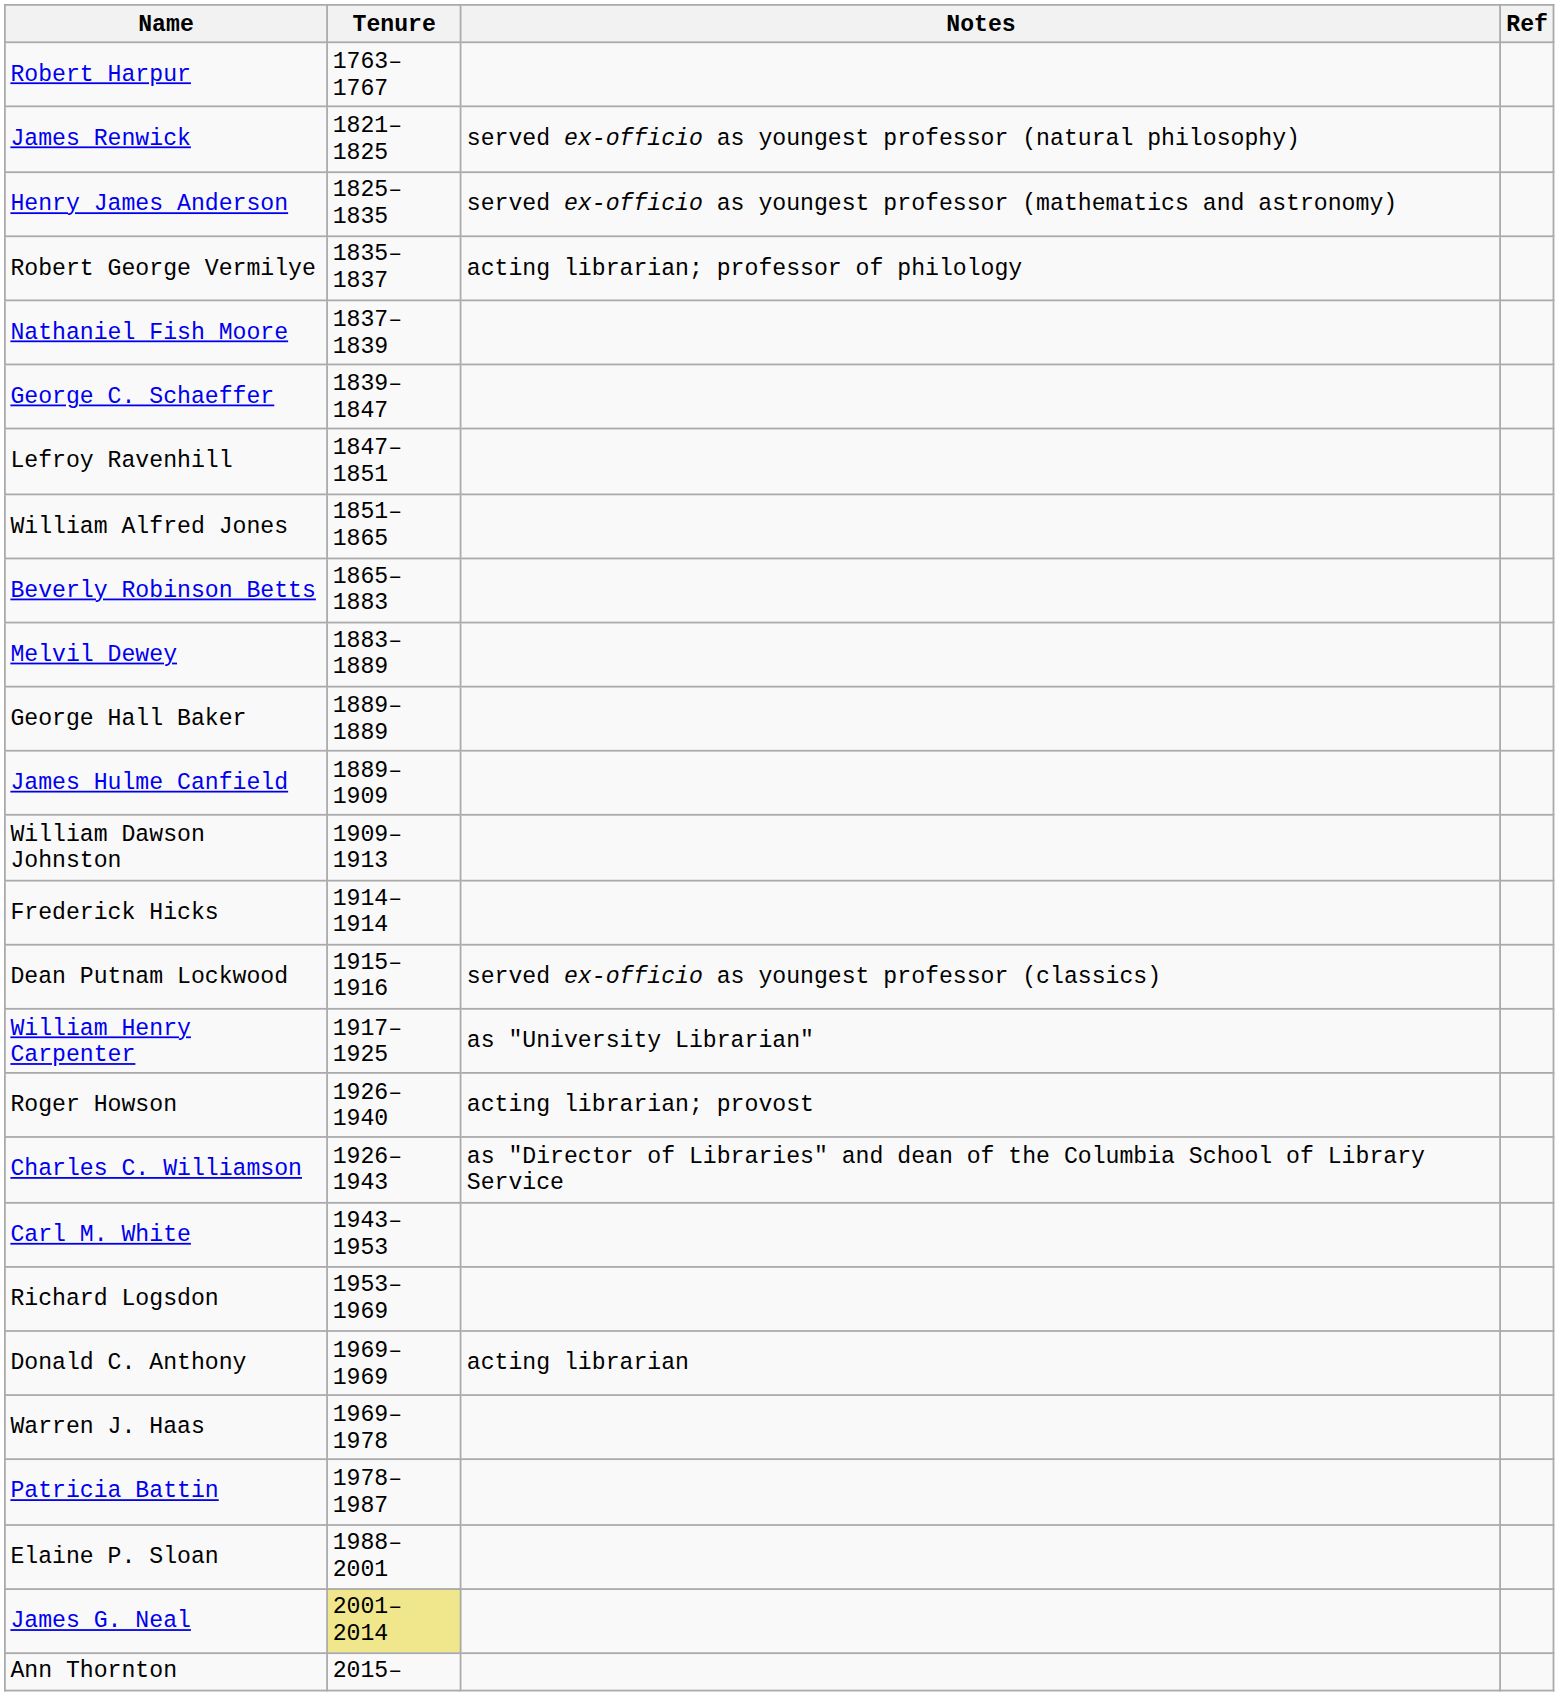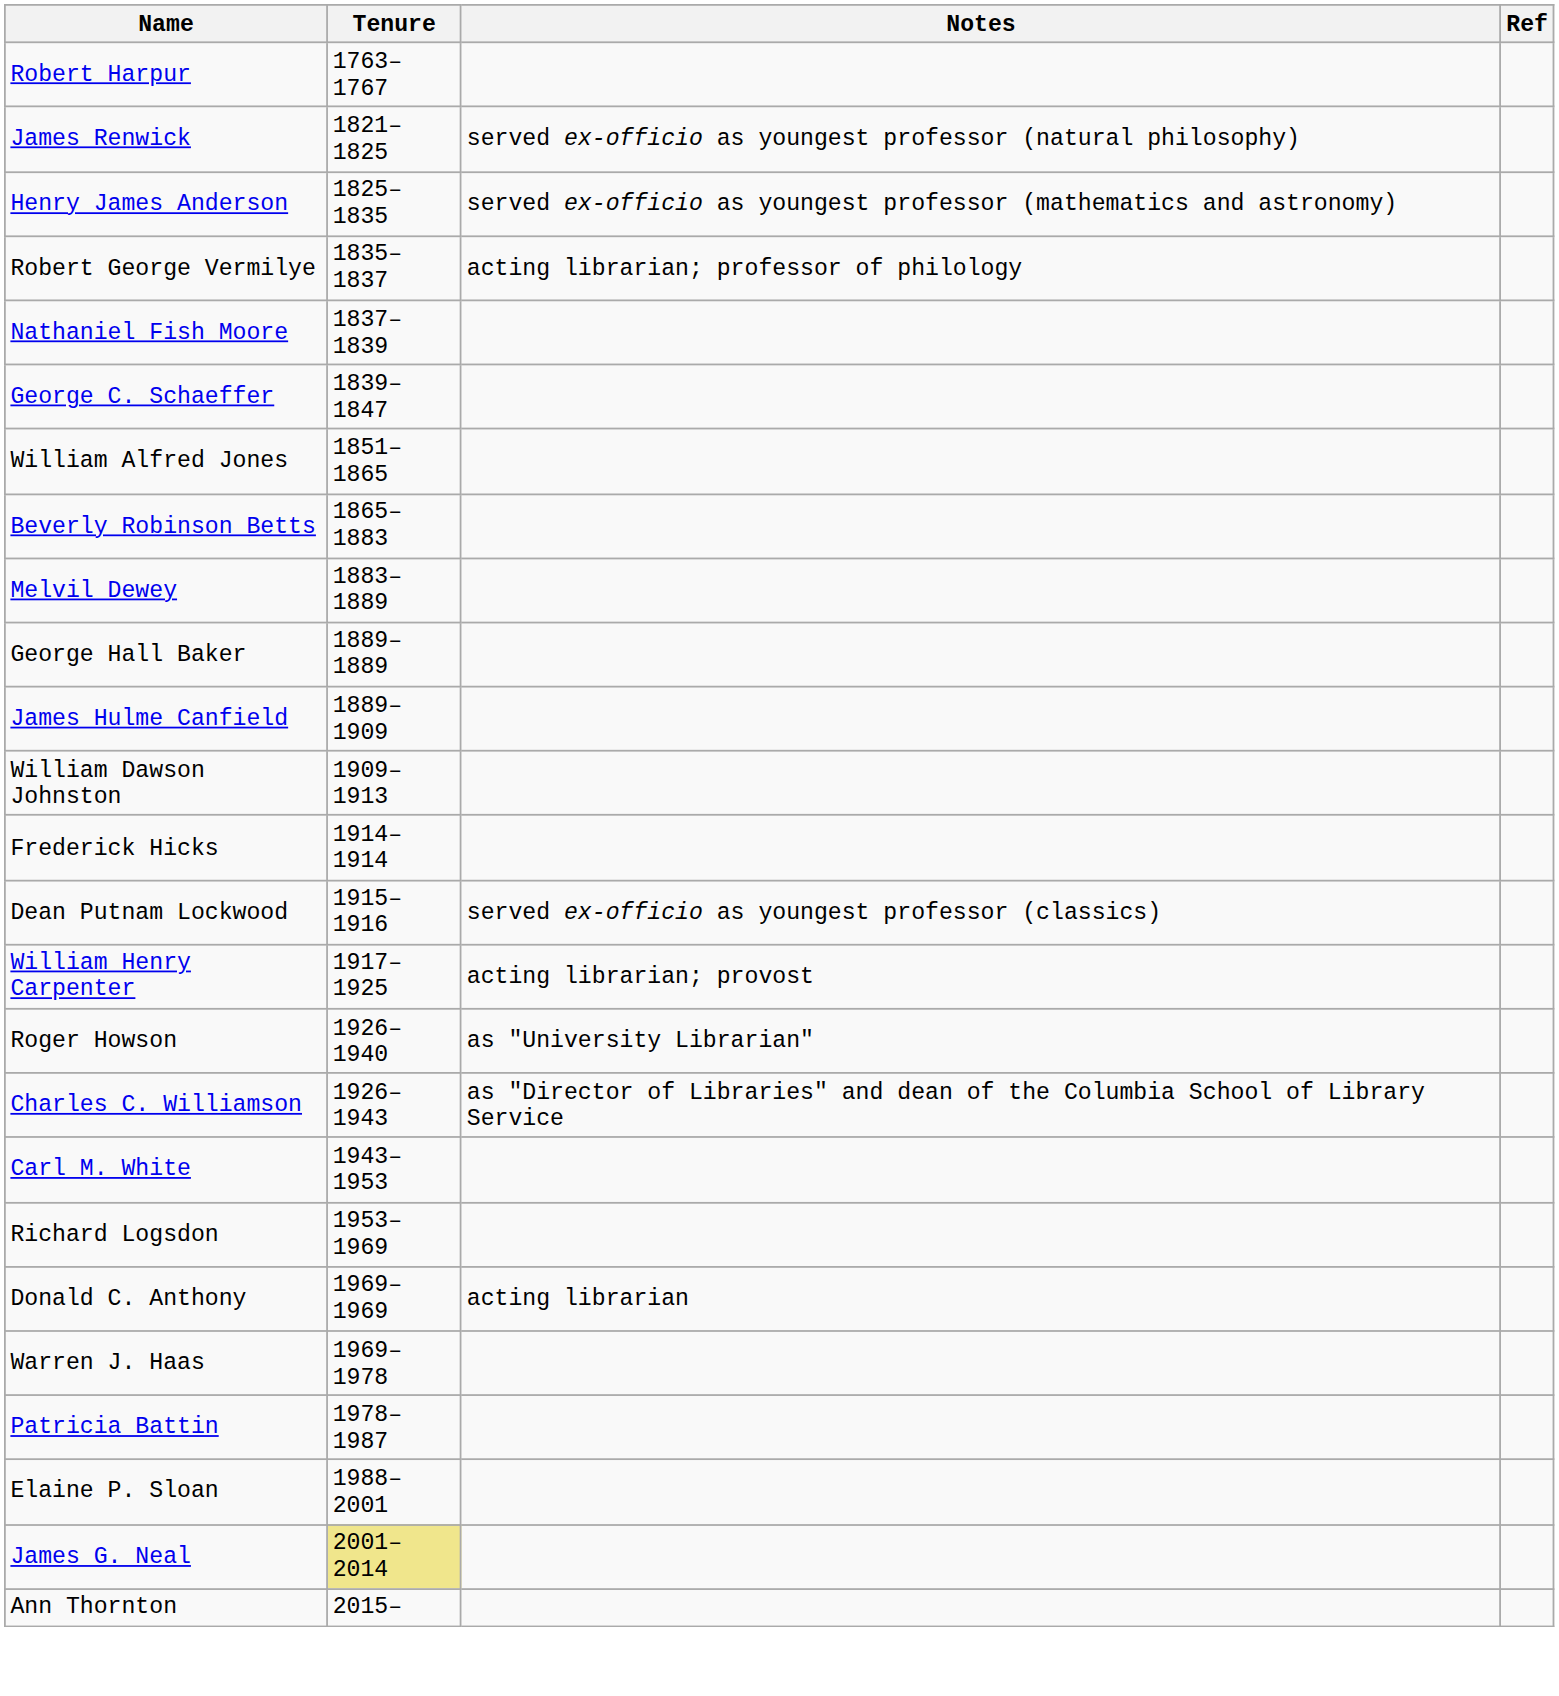 <table class="wikitable">
 <tr>
 <th>Name</th>
 <th>Tenure</th>
 <th>Notes</th>
 <th>Ref</th>
 </tr>
 <tr>
 <td><a href='#'>Robert Harpur</a></td>
 <td>1763–1767</td>
 <td></td>
 <td></td>
 </tr>
 <tr>
 <td><a href='#'>James Renwick</a></td>
 <td>1821–1825</td>
 <td>served <em>ex-officio</em> as youngest professor (natural philosophy)</td>
 <td></td>
 </tr>
 <tr>
 <td><a href='#'>Henry James Anderson</a></td>
 <td>1825–1835</td>
 <td>served <em>ex-officio</em> as youngest professor (mathematics and astronomy)</td>
 <td></td>
 </tr>
 <tr>
 <td>Robert George Vermilye</td>
 <td>1835–1837</td>
 <td>acting librarian; professor of philology</td>
 <td></td>
 </tr>
 <tr>
 <td><a href='#'>Nathaniel Fish Moore</a></td>
 <td>1837–1839</td>
 <td></td>
 <td></td>
 </tr>
 <tr>
 <td><a href='#'>George C. Schaeffer</a></td>
 <td>1839–1847</td>
-<td></td>
-<td></td>
-</tr>
-<tr>
-<td>Lefroy Ravenhill</td>
-<td>1847–1851</td>
 <td></td>
 <td></td>
 </tr>
 <tr>
 <td>William Alfred Jones</td>
 <td>1851–1865</td>
 <td></td>
 <td></td>
 </tr>
 <tr>
 <td><a href='#'>Beverly Robinson Betts</a></td>
 <td>1865–1883</td>
 <td></td>
 <td></td>
 </tr>
 <tr>
 <td><a href='#'>Melvil Dewey</a></td>
 <td>1883–1889</td>
 <td></td>
 <td></td>
 </tr>
 <tr>
 <td>George Hall Baker</td>
 <td>1889–1889</td>
 <td></td>
 <td></td>
 </tr>
 <tr>
 <td><a href='#'>James Hulme Canfield</a></td>
 <td>1889–1909</td>
 <td></td>
 <td></td>
 </tr>
 <tr>
 <td>William Dawson Johnston</td>
 <td>1909–1913</td>
 <td></td>
 <td></td>
 </tr>
 <tr>
 <td>Frederick Hicks</td>
 <td>1914–1914</td>
 <td></td>
 <td></td>
 </tr>
 <tr>
 <td>Dean Putnam Lockwood</td>
 <td>1915–1916</td>
 <td>served <em>ex-officio</em> as youngest professor (classics)</td>
 <td></td>
 </tr>
 <tr>
 <td><a href='#'>William Henry Carpenter</a></td>
 <td>1917–1925</td>
-<td>as "University Librarian"</td>
+<td>acting librarian; provost</td>
 <td></td>
 </tr>
 <tr>
 <td>Roger Howson</td>
 <td>1926–1940</td>
-<td>acting librarian; provost</td>
+<td>as "University Librarian"</td>
 <td></td>
 </tr>
 <tr>
 <td><a href='#'>Charles C. Williamson</a></td>
 <td>1926–1943</td>
 <td>as "Director of Libraries" and dean of the Columbia School of Library Service</td>
 <td></td>
 </tr>
 <tr>
 <td><a href='#'>Carl M. White</a></td>
 <td>1943–1953</td>
 <td></td>
 <td></td>
 </tr>
 <tr>
 <td>Richard Logsdon</td>
 <td>1953–1969</td>
 <td></td>
 <td></td>
 </tr>
 <tr>
 <td>Donald C. Anthony</td>
 <td>1969–1969</td>
 <td>acting librarian</td>
 <td></td>
 </tr>
 <tr>
 <td>Warren J. Haas</td>
 <td>1969–1978</td>
 <td></td>
 <td></td>
 </tr>
 <tr>
 <td><a href='#'>Patricia Battin</a></td>
 <td>1978–1987</td>
 <td></td>
 <td></td>
 </tr>
 <tr>
 <td>Elaine P. Sloan</td>
 <td>1988–2001</td>
 <td></td>
 <td></td>
 </tr>
 <tr>
 <td><a href='#'>James G. Neal</a></td>
 <td style="background: khaki;">2001–2014</td>
 <td></td>
 <td></td>
 </tr>
 <tr>
 <td>Ann Thornton</td>
 <td>2015–</td>
 <td></td>
 <td></td>
 </tr>
 </table>
